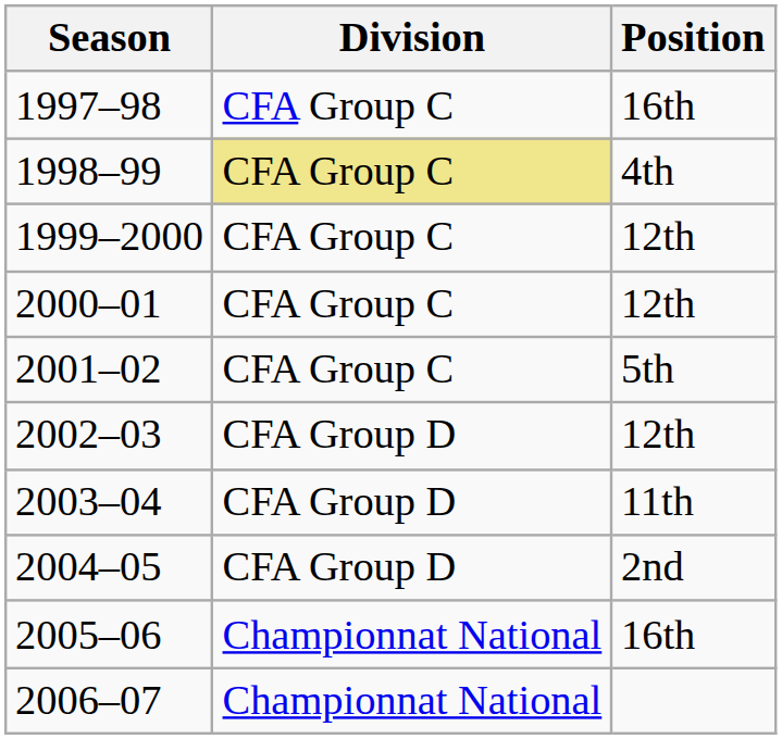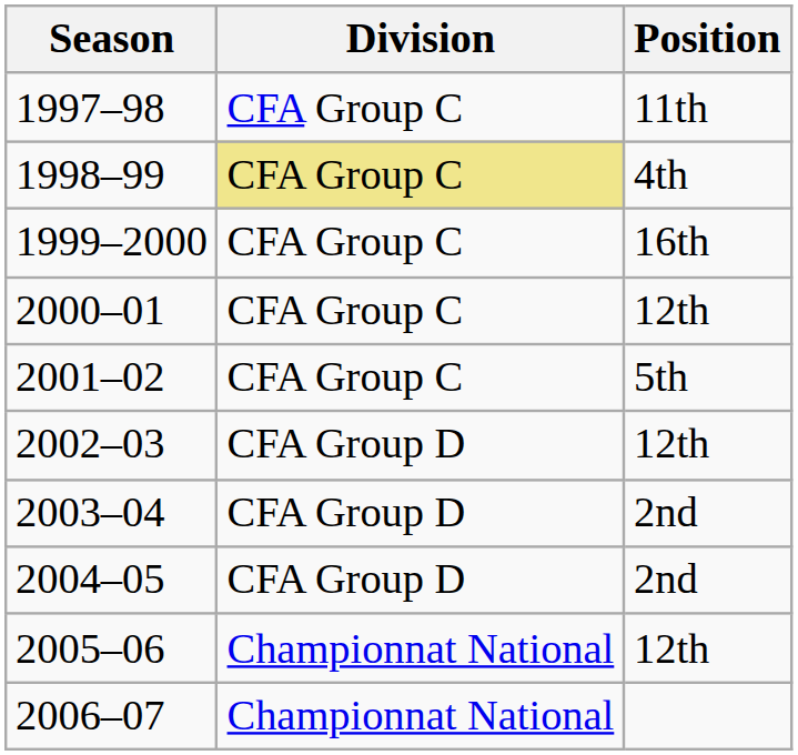 <table class="wikitable">
 <tr>
 <th>Season</th>
 <th>Division</th>
 <th>Position</th>
 </tr>
 <tr>
 <td>1997–98</td>
 <td><a href='#'>CFA</a> Group C</td>
-<td>16th</td>
+<td>11th</td>
 </tr>
 <tr>
 <td>1998–99</td>
 <td style="background: khaki;">CFA Group C</td>
 <td>4th</td>
 </tr>
 <tr>
 <td>1999–2000</td>
 <td>CFA Group C</td>
-<td>12th</td>
+<td>16th</td>
 </tr>
 <tr>
 <td>2000–01</td>
 <td>CFA Group C</td>
 <td>12th</td>
 </tr>
 <tr>
 <td>2001–02</td>
 <td>CFA Group C</td>
 <td>5th</td>
 </tr>
 <tr>
 <td>2002–03</td>
 <td>CFA Group D</td>
 <td>12th</td>
 </tr>
 <tr>
 <td>2003–04</td>
 <td>CFA Group D</td>
-<td>11th</td>
+<td>2nd</td>
 </tr>
 <tr>
 <td>2004–05</td>
 <td>CFA Group D</td>
 <td>2nd</td>
 </tr>
 <tr>
 <td>2005–06</td>
 <td><a href='#'>Championnat National</a></td>
-<td>16th</td>
+<td>12th</td>
 </tr>
 <tr>
 <td>2006–07</td>
 <td><a href='#'>Championnat National</a></td>
 <td></td>
 </tr>
 </table>
